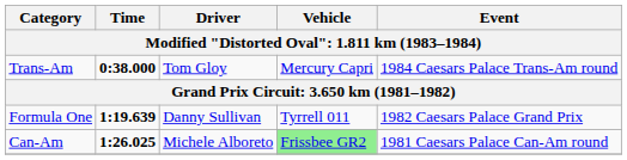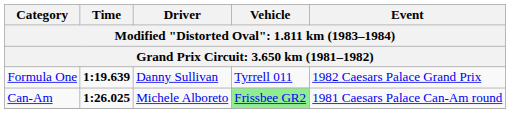 <table class="wikitable">
 <tr>
 <th>Category</th>
 <th>Time</th>
 <th>Driver</th>
 <th>Vehicle</th>
 <th>Event</th>
 </tr>
 <tr>
 <th colspan=5>Modified "Distorted Oval": 1.811 km (1983–1984)</th>
-</tr>
-<tr>
-<td><a href='#'>Trans-Am</a></td>
-<td><strong>0:38.000</strong></td>
-<td><a href='#'>Tom Gloy</a></td>
-<td><a href='#'>Mercury Capri</a></td>
-<td><a href='#'>1984 Caesars Palace Trans-Am round</a></td>
 </tr>
 <tr>
 <th colspan=5>Grand Prix Circuit: 3.650 km (1981–1982)</th>
 </tr>
 <tr>
 <td><a href='#'>Formula One</a></td>
 <td><strong>1:19.639</strong></td>
 <td><a href='#'>Danny Sullivan</a></td>
 <td><a href='#'>Tyrrell 011</a></td>
 <td><a href='#'>1982 Caesars Palace Grand Prix</a></td>
 </tr>
 <tr>
 <td><a href='#'>Can-Am</a></td>
 <td><strong>1:26.025</strong></td>
 <td><a href='#'>Michele Alboreto</a></td>
 <td style="background: lightgreen;"><a href='#'>Frissbee GR2</a></td>
 <td><a href='#'>1981 Caesars Palace Can-Am round</a></td>
 </tr>
 <tr>
 </tr>
 </table>
